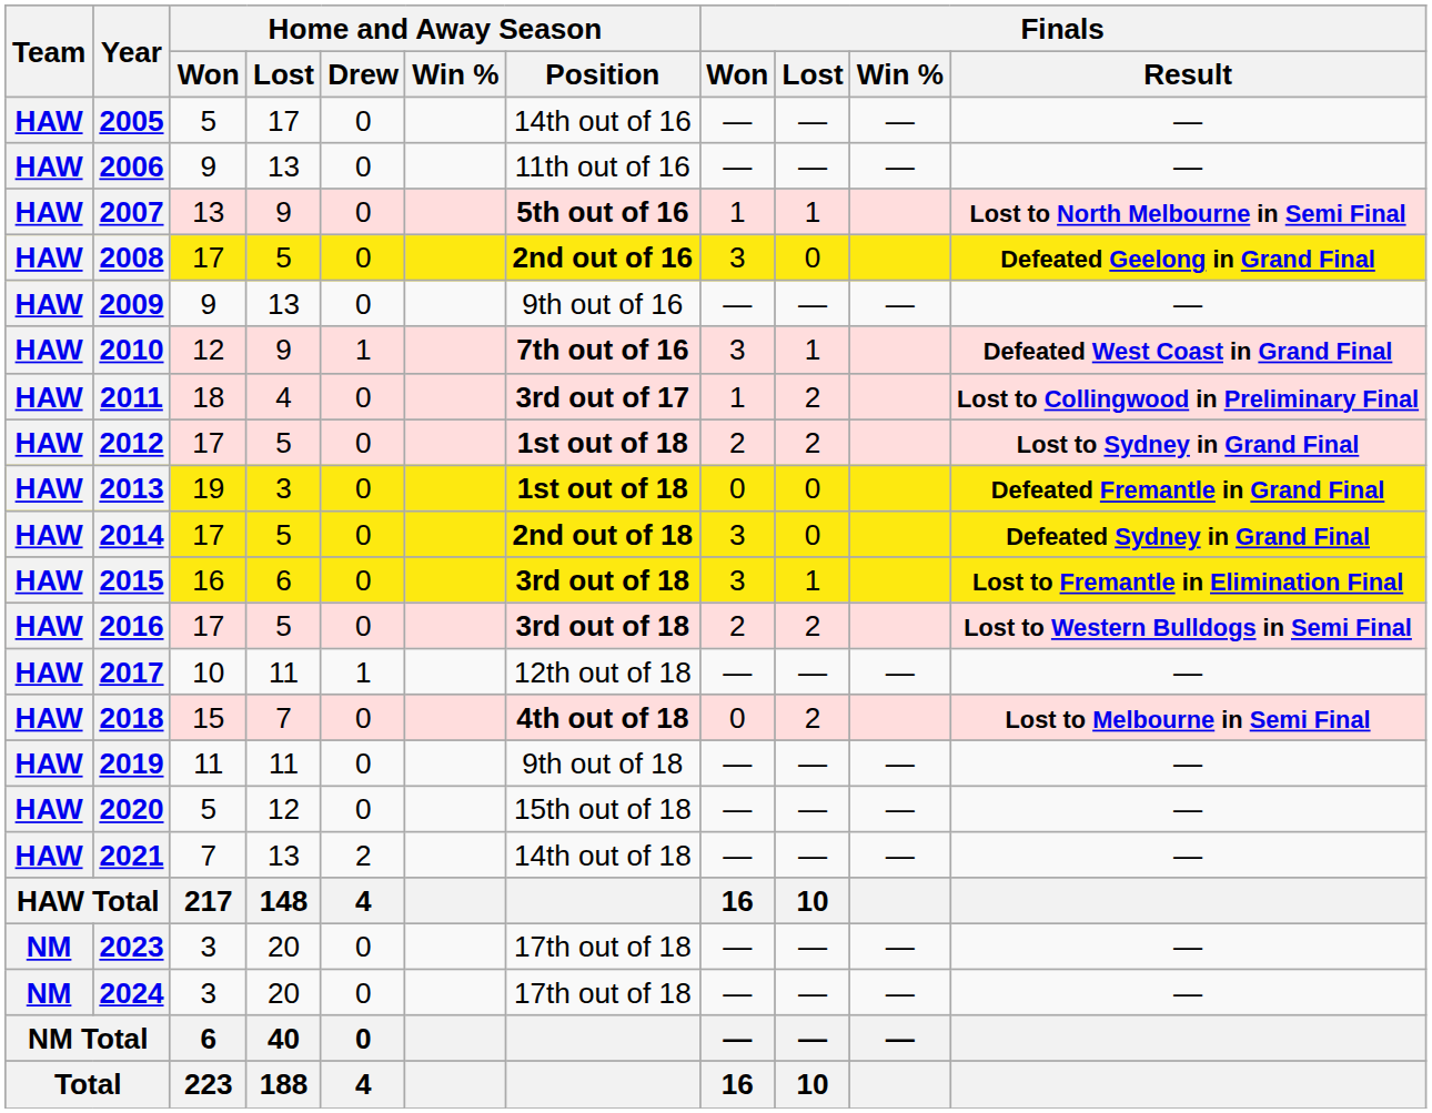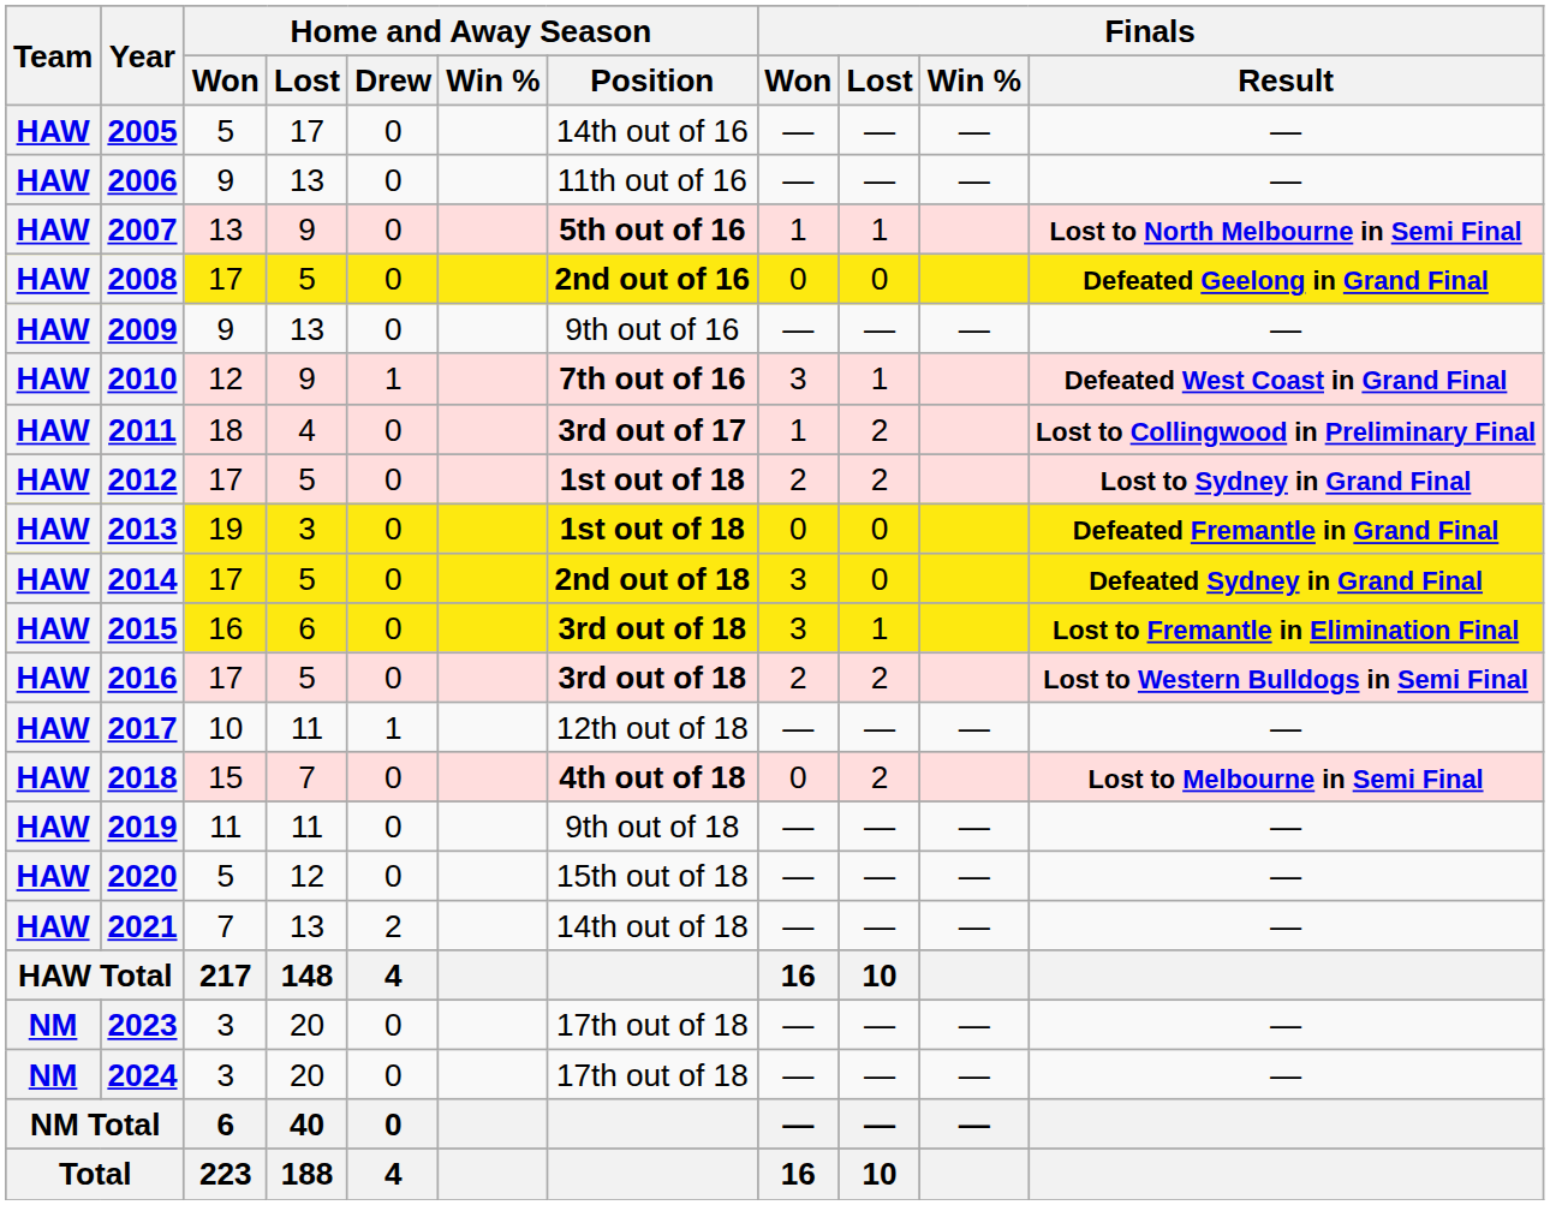 <table class="wikitable" style="font-size: 95%; text-align:center;">
 <tr>
 <th rowspan="2">Team</th>
 <th rowspan="2">Year</th>
 <th colspan="5">Home and Away Season</th>
 <th colspan="4">Finals</th>
 </tr>
 <tr>
 <th>Won</th>
 <th>Lost</th>
 <th>Drew</th>
 <th>Win %</th>
 <th>Position</th>
 <th>Won</th>
 <th>Lost</th>
 <th>Win %</th>
 <th>Result</th>
 </tr>
 <tr>
 <th><a href='#'>HAW</a></th>
 <th><a href='#'>2005</a></th>
 <td>5</td>
 <td>17</td>
 <td>0</td>
 <td></td>
 <td>14th out of 16</td>
 <td>—</td>
 <td>—</td>
 <td>—</td>
 <td>—</td>
 </tr>
 <tr>
 <th><a href='#'>HAW</a></th>
 <th><a href='#'>2006</a></th>
 <td>9</td>
 <td>13</td>
 <td>0</td>
 <td></td>
 <td>11th out of 16</td>
 <td>—</td>
 <td>—</td>
 <td>—</td>
 <td>—</td>
 </tr>
 <tr ! style="background:#fdd;">
 <th><a href='#'>HAW</a></th>
 <th><a href='#'>2007</a></th>
 <td>13</td>
 <td>9</td>
 <td>0</td>
 <td></td>
 <td><strong>5th out of 16</strong></td>
 <td>1</td>
 <td>1</td>
 <td></td>
 <td><small><strong>Lost to <a href='#'>North Melbourne</a> in <a href='#'>Semi Final</a></strong></small></td>
 </tr>
 <tr ! style="background:#FDE910;">
 <th><a href='#'>HAW</a></th>
 <th><a href='#'>2008</a></th>
 <td>17</td>
 <td>5</td>
 <td>0</td>
 <td></td>
 <td><strong>2nd out of 16</strong></td>
-<td>3</td>
+<td>0</td>
 <td>0</td>
 <td></td>
 <td><small><strong>Defeated <a href='#'>Geelong</a> in <a href='#'>Grand Final</a></strong></small></td>
 </tr>
 <tr>
 <th><a href='#'>HAW</a></th>
 <th><a href='#'>2009</a></th>
 <td>9</td>
 <td>13</td>
 <td>0</td>
 <td></td>
 <td>9th out of 16</td>
 <td>—</td>
 <td>—</td>
 <td>—</td>
 <td>—</td>
 </tr>
 <tr ! style="background:#fdd;">
 <th><a href='#'>HAW</a></th>
 <th><a href='#'>2010</a></th>
 <td>12</td>
 <td>9</td>
 <td>1</td>
 <td></td>
 <td><strong>7th out of 16</strong></td>
 <td>3</td>
 <td>1</td>
 <td></td>
 <td><small><strong>Defeated <a href='#'>West Coast</a> in <a href='#'>Grand Final</a></strong></small></td>
 </tr>
 <tr ! style="background:#fdd;">
 <th><a href='#'>HAW</a></th>
 <th><a href='#'>2011</a></th>
 <td>18</td>
 <td>4</td>
 <td>0</td>
 <td></td>
 <td><strong>3rd out of 17</strong></td>
 <td>1</td>
 <td>2</td>
 <td></td>
 <td><small><strong>Lost to <a href='#'>Collingwood</a> in <a href='#'>Preliminary Final</a></strong></small></td>
 </tr>
 <tr ! style="background:#fdd;">
 <th><a href='#'>HAW</a></th>
 <th><a href='#'>2012</a></th>
 <td>17</td>
 <td>5</td>
 <td>0</td>
 <td></td>
 <td><strong>1st out of 18</strong></td>
 <td>2</td>
 <td>2</td>
 <td></td>
 <td><small><strong>Lost to <a href='#'>Sydney</a> in <a href='#'>Grand Final</a></strong></small></td>
 </tr>
 <tr ! style="background:#FDE910;">
 <th><a href='#'>HAW</a></th>
 <th><a href='#'>2013</a></th>
 <td>19</td>
 <td>3</td>
 <td>0</td>
 <td></td>
 <td><strong>1st out of 18</strong></td>
 <td>0</td>
 <td>0</td>
 <td></td>
 <td><small><strong>Defeated <a href='#'>Fremantle</a> in <a href='#'>Grand Final</a></strong></small></td>
 </tr>
 <tr ! style="background:#FDE910;">
 <th><a href='#'>HAW</a></th>
 <th><a href='#'>2014</a></th>
 <td>17</td>
 <td>5</td>
 <td>0</td>
 <td></td>
 <td><strong>2nd out of 18</strong></td>
 <td>3</td>
 <td>0</td>
 <td></td>
 <td><small><strong>Defeated <a href='#'>Sydney</a> in <a href='#'>Grand Final</a></strong></small></td>
 </tr>
 <tr ! style="background:#FDE910;">
 <th><a href='#'>HAW</a></th>
 <th><a href='#'>2015</a></th>
 <td>16</td>
 <td>6</td>
 <td>0</td>
 <td></td>
 <td><strong>3rd out of 18</strong></td>
 <td>3</td>
 <td>1</td>
 <td></td>
 <td><small><strong>Lost to <a href='#'>Fremantle</a> in <a href='#'>Elimination Final</a></strong></small></td>
 </tr>
 <tr ! style="background:#fdd;">
 <th><a href='#'>HAW</a></th>
 <th><a href='#'>2016</a></th>
 <td>17</td>
 <td>5</td>
 <td>0</td>
 <td></td>
 <td><strong>3rd out of 18</strong></td>
 <td>2</td>
 <td>2</td>
 <td></td>
 <td><small><strong>Lost to <a href='#'>Western Bulldogs</a> in <a href='#'>Semi Final</a></strong></small></td>
 </tr>
 <tr>
 <th><a href='#'>HAW</a></th>
 <th><a href='#'>2017</a></th>
 <td>10</td>
 <td>11</td>
 <td>1</td>
 <td></td>
 <td>12th out of 18</td>
 <td>—</td>
 <td>—</td>
 <td>—</td>
 <td>—</td>
 </tr>
 <tr ! style="background:#fdd;">
 <th><a href='#'>HAW</a></th>
 <th><a href='#'>2018</a></th>
 <td>15</td>
 <td>7</td>
 <td>0</td>
 <td></td>
 <td><strong>4th out of 18</strong></td>
 <td>0</td>
 <td>2</td>
 <td></td>
 <td><small><strong>Lost to <a href='#'>Melbourne</a> in <a href='#'>Semi Final</a></strong></small></td>
 </tr>
 <tr>
 <th><a href='#'>HAW</a></th>
 <th><a href='#'>2019</a></th>
 <td>11</td>
 <td>11</td>
 <td>0</td>
 <td></td>
 <td>9th out of 18</td>
 <td>—</td>
 <td>—</td>
 <td>—</td>
 <td>—</td>
 </tr>
 <tr>
 <th><a href='#'>HAW</a></th>
 <th><a href='#'>2020</a></th>
 <td>5</td>
 <td>12</td>
 <td>0</td>
 <td></td>
 <td>15th out of 18</td>
 <td>—</td>
 <td>—</td>
 <td>—</td>
 <td>—</td>
 </tr>
 <tr>
 <th><a href='#'>HAW</a></th>
 <th><a href='#'>2021</a></th>
 <td>7</td>
 <td>13</td>
 <td>2</td>
 <td></td>
 <td>14th out of 18</td>
 <td>—</td>
 <td>—</td>
 <td>—</td>
 <td>—</td>
 </tr>
 <tr>
 <th colspan="2">HAW Total</th>
 <th>217</th>
 <th>148</th>
 <th>4</th>
 <th></th>
 <th></th>
 <th>16</th>
 <th>10</th>
 <th></th>
 <th></th>
 </tr>
 <tr>
 <th><a href='#'>NM</a></th>
 <th><a href='#'>2023</a></th>
 <td>3</td>
 <td>20</td>
 <td>0</td>
 <td></td>
 <td>17th out of 18</td>
 <td>—</td>
 <td>—</td>
 <td>—</td>
 <td>—</td>
 </tr>
 <tr>
 <th><a href='#'>NM</a></th>
 <th><a href='#'>2024</a></th>
 <td>3</td>
 <td>20</td>
 <td>0</td>
 <td></td>
 <td>17th out of 18</td>
 <td>—</td>
 <td>—</td>
 <td>—</td>
 <td>—</td>
 </tr>
 <tr>
 <th colspan="2">NM Total</th>
 <th>6</th>
 <th>40</th>
 <th>0</th>
 <th></th>
 <th></th>
 <th>—</th>
 <th>—</th>
 <th>—</th>
 <th></th>
 </tr>
 <tr>
 <th colspan="2">Total</th>
 <th>223</th>
 <th>188</th>
 <th>4</th>
 <th></th>
 <th></th>
 <th>16</th>
 <th>10</th>
 <th></th>
 <th></th>
 </tr>
 </table>
